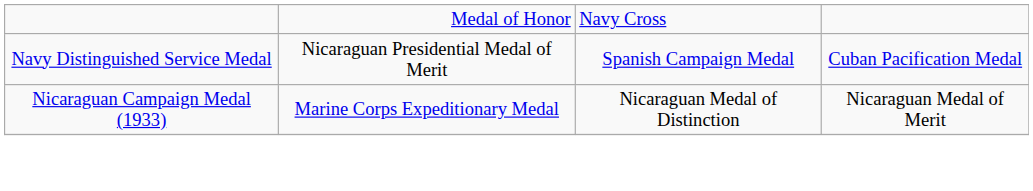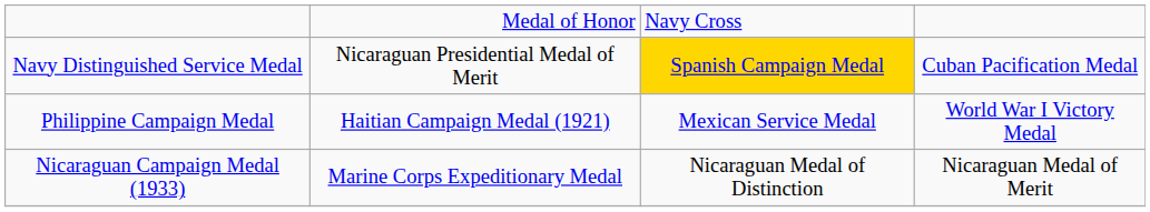 <table class="wikitable" style="margin:1em auto; text-align:center;">
 <tr>
 <td></td>
 <td align="right"><a href='#'>Medal of Honor</a></td>
 <td align="left"><a href='#'>Navy Cross</a></td>
 <td></td>
 </tr>
 <tr>
 <td><a href='#'>Navy Distinguished Service Medal</a></td>
 <td>Nicaraguan Presidential Medal of Merit</td>
-<td><a href='#'>Spanish Campaign Medal</a></td>
+<td style="background: gold;"><a href='#'>Spanish Campaign Medal</a></td>
 <td><a href='#'>Cuban Pacification Medal</a></td>
+</tr>
+<tr>
+<td><a href='#'>Philippine Campaign Medal</a></td>
+<td><a href='#'>Haitian Campaign Medal (1921)</a></td>
+<td><a href='#'>Mexican Service Medal</a></td>
+<td><a href='#'>World War I Victory Medal</a></td>
 </tr>
 <tr>
 <td><a href='#'>Nicaraguan Campaign Medal (1933)</a></td>
 <td><a href='#'>Marine Corps Expeditionary Medal</a></td>
 <td>Nicaraguan Medal of Distinction</td>
 <td>Nicaraguan Medal of Merit</td>
 </tr>
 <tr>
 </tr>
 </table>
